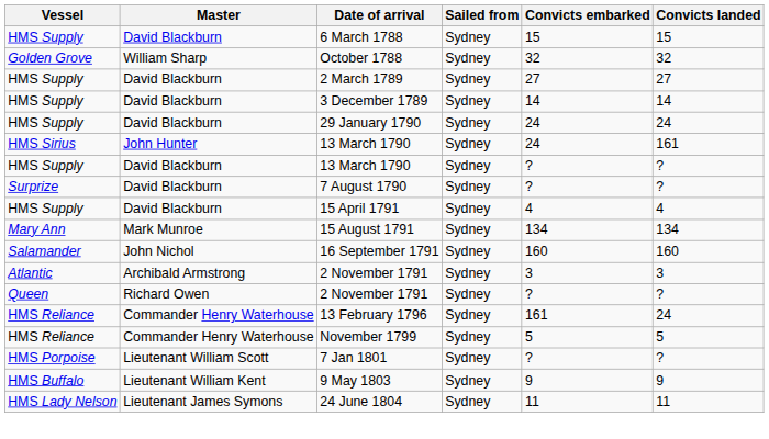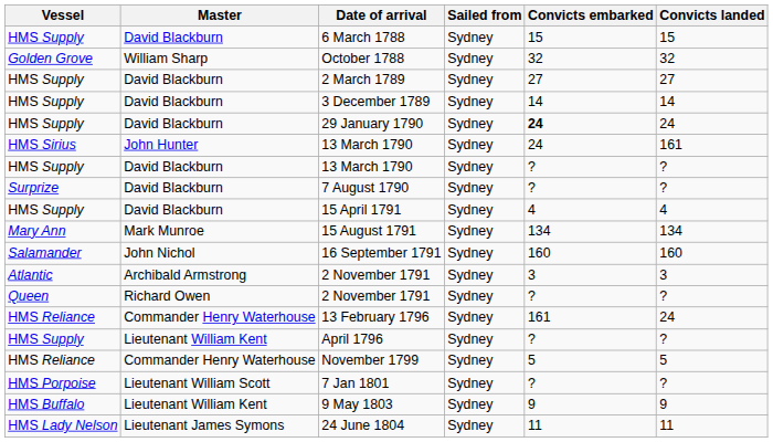 <table class="sortable wikitable">
 <tr>
 <th>Vessel</th>
 <th>Master</th>
 <th>Date of arrival</th>
 <th>Sailed from</th>
 <th>Convicts embarked</th>
 <th>Convicts landed</th>
 </tr>
 <tr>
 <td><a href='#'>HMS <em>Supply</em></a></td>
 <td><a href='#'>David Blackburn</a></td>
 <td>6 March 1788</td>
 <td>Sydney</td>
 <td>15</td>
 <td>15</td>
 </tr>
 <tr>
 <td><a href='#'><em>Golden Grove</em></a></td>
 <td>William Sharp</td>
 <td>October 1788</td>
 <td>Sydney</td>
 <td>32</td>
 <td>32</td>
 </tr>
 <tr>
 <td>HMS <em>Supply</em></td>
 <td>David Blackburn</td>
 <td>2 March 1789</td>
 <td>Sydney</td>
 <td>27</td>
 <td>27</td>
 </tr>
 <tr>
 <td>HMS <em>Supply</em></td>
 <td>David Blackburn</td>
 <td>3 December 1789</td>
 <td>Sydney</td>
 <td>14</td>
 <td>14</td>
 </tr>
 <tr>
 <td>HMS <em>Supply</em></td>
 <td>David Blackburn</td>
 <td>29 January 1790</td>
 <td>Sydney</td>
-<td>24</td>
+<td><strong>24</strong></td>
 <td>24</td>
 </tr>
 <tr>
 <td><a href='#'>HMS <em>Sirius</em></a></td>
 <td><a href='#'>John Hunter</a></td>
 <td>13 March 1790</td>
 <td>Sydney</td>
 <td>24</td>
 <td>161</td>
 </tr>
 <tr>
 <td>HMS <em>Supply</em></td>
 <td>David Blackburn</td>
 <td>13 March 1790</td>
 <td>Sydney</td>
 <td>?</td>
 <td>?</td>
 </tr>
 <tr>
 <td><a href='#'><em>Surprize</em></a></td>
 <td>David Blackburn</td>
 <td>7 August 1790</td>
 <td>Sydney</td>
 <td>?</td>
 <td>?</td>
 </tr>
 <tr>
 <td>HMS <em>Supply</em></td>
 <td>David Blackburn</td>
 <td>15 April 1791</td>
 <td>Sydney</td>
 <td>4</td>
 <td>4</td>
 </tr>
 <tr>
 <td><a href='#'><em>Mary Ann</em></a></td>
 <td>Mark Munroe</td>
 <td>15 August 1791</td>
 <td>Sydney</td>
 <td>134</td>
 <td>134</td>
 </tr>
 <tr>
 <td><a href='#'><em>Salamander</em></a></td>
 <td>John Nichol</td>
 <td>16 September 1791</td>
 <td>Sydney</td>
 <td>160</td>
 <td>160</td>
 </tr>
 <tr>
 <td><a href='#'><em>Atlantic</em></a></td>
 <td>Archibald Armstrong</td>
 <td>2 November 1791</td>
 <td>Sydney</td>
 <td>3</td>
 <td>3</td>
 </tr>
 <tr>
 <td><a href='#'><em>Queen</em></a></td>
 <td>Richard Owen</td>
 <td>2 November 1791</td>
 <td>Sydney</td>
 <td>?</td>
 <td>?</td>
 </tr>
 <tr>
 <td><a href='#'>HMS <em>Reliance</em></a></td>
 <td>Commander <a href='#'>Henry Waterhouse</a></td>
 <td>13 February 1796</td>
 <td>Sydney</td>
 <td>161</td>
 <td>24</td>
 </tr>
 <tr>
+<td><a href='#'>HMS <em>Supply</em></a></td>
+<td>Lieutenant <a href='#'>William Kent</a></td>
+<td>April 1796</td>
+<td>Sydney</td>
+<td>?</td>
+<td>?</td>
+</tr>
+<tr>
 <td>HMS <em>Reliance</em></td>
 <td>Commander Henry Waterhouse</td>
 <td>November 1799</td>
 <td>Sydney</td>
 <td>5</td>
 <td>5</td>
 </tr>
 <tr>
 <td><a href='#'>HMS <em>Porpoise</em></a></td>
 <td>Lieutenant William Scott</td>
 <td>7 Jan 1801</td>
 <td>Sydney</td>
 <td>?</td>
 <td>?</td>
 </tr>
 <tr>
 <td><a href='#'>HMS <em>Buffalo</em></a></td>
 <td>Lieutenant William Kent</td>
 <td>9 May 1803</td>
 <td>Sydney</td>
 <td>9</td>
 <td>9</td>
 </tr>
 <tr>
 <td><a href='#'>HMS <em>Lady Nelson</em></a></td>
 <td>Lieutenant James Symons</td>
 <td>24 June 1804</td>
 <td>Sydney</td>
 <td>11</td>
 <td>11</td>
 </tr>
 </table>
